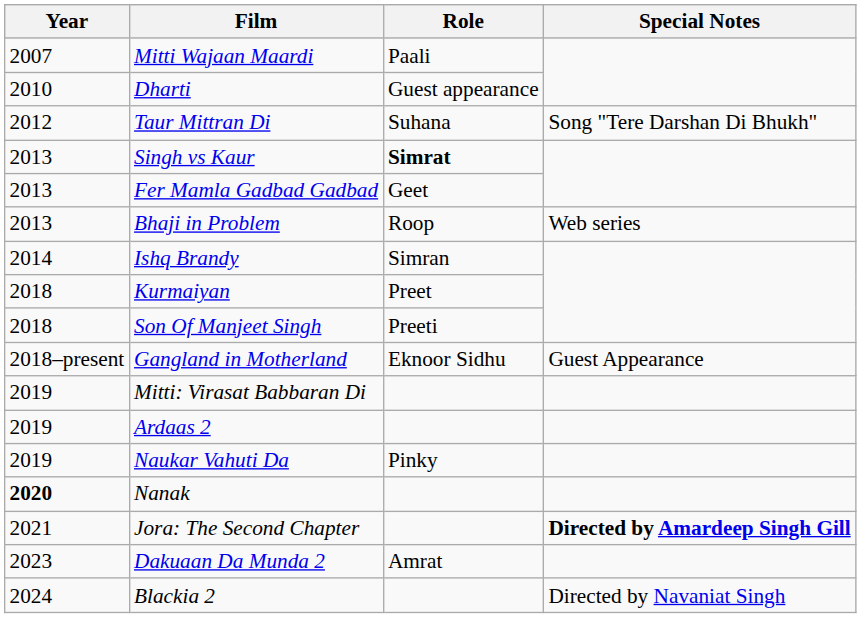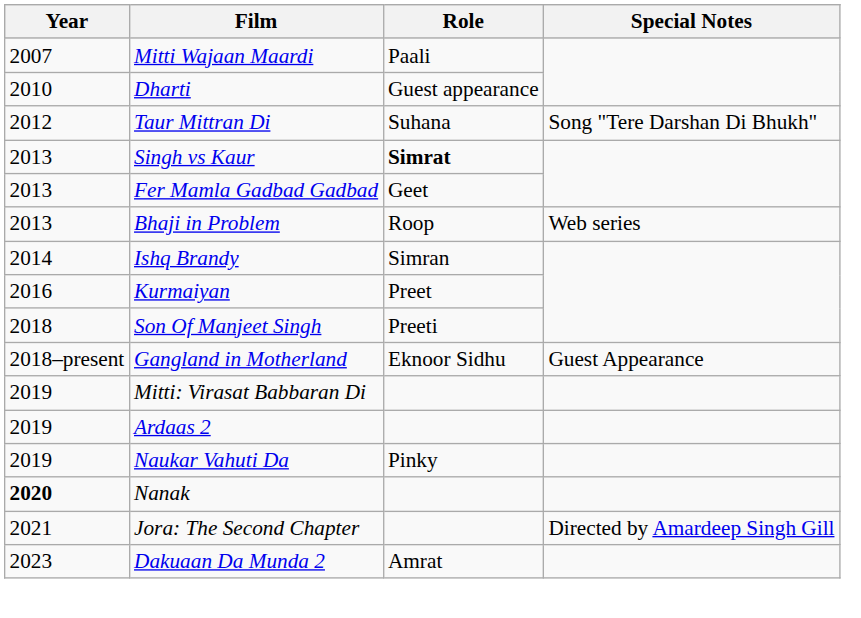 <table class="wikitable">
 <tr style="background:#ccc; text-align:center;">
 <th>Year</th>
 <th>Film</th>
 <th>Role</th>
 <th>Special Notes</th>
 </tr>
 <tr>
 <td>2007</td>
 <td><em><a href='#'>Mitti Wajaan Maardi</a></em></td>
 <td>Paali</td>
 </tr>
 <tr>
 <td>2010</td>
 <td><em><a href='#'>Dharti</a></em></td>
 <td>Guest appearance</td>
 </tr>
 <tr>
 <td>2012</td>
 <td><em><a href='#'>Taur Mittran Di</a></em></td>
 <td>Suhana</td>
 <td>Song "Tere Darshan Di Bhukh"</td>
 </tr>
 <tr>
 <td>2013</td>
 <td><em><a href='#'>Singh vs Kaur</a></em></td>
 <td><strong>Simrat</strong></td>
 </tr>
 <tr>
 <td>2013</td>
 <td><em><a href='#'>Fer Mamla Gadbad Gadbad</a></em></td>
 <td>Geet</td>
 </tr>
 <tr>
 <td>2013</td>
 <td><em><a href='#'>Bhaji in Problem</a></em></td>
 <td>Roop</td>
 <td>Web series</td>
 </tr>
 <tr>
 <td>2014</td>
 <td><em><a href='#'>Ishq Brandy</a></em></td>
 <td>Simran</td>
 </tr>
 <tr>
-<td>2018</td>
+<td>2016</td>
 <td><em><a href='#'>Kurmaiyan</a></em></td>
 <td>Preet</td>
 </tr>
 <tr>
 <td>2018</td>
 <td><em><a href='#'>Son Of Manjeet Singh</a></em></td>
 <td>Preeti</td>
 </tr>
 <tr>
 <td>2018–present</td>
 <td><em><a href='#'>Gangland in Motherland</a></em></td>
 <td>Eknoor Sidhu</td>
 <td>Guest Appearance</td>
 </tr>
 <tr>
 <td>2019</td>
 <td><em>Mitti: Virasat Babbaran Di</em></td>
 <td></td>
 <td></td>
 </tr>
 <tr>
 <td>2019</td>
 <td><em><a href='#'>Ardaas 2</a></em></td>
 <td></td>
 <td></td>
 </tr>
 <tr>
 <td>2019</td>
 <td><em><a href='#'>Naukar Vahuti Da</a></em></td>
 <td>Pinky</td>
 <td></td>
 </tr>
 <tr Web->
 <td><strong>2020</strong></td>
 <td><em>Nanak</em></td>
 <td></td>
 <td></td>
 </tr>
 <tr>
 <td>2021</td>
 <td><em>Jora: The Second Chapter</em></td>
 <td></td>
-<td><strong>Directed by <a href='#'>Amardeep Singh Gill</a></strong></td>
+<td>Directed by <a href='#'>Amardeep Singh Gill</a></td>
 </tr>
 <tr>
 <td>2023</td>
 <td><em><a href='#'>Dakuaan Da Munda 2</a></em></td>
 <td>Amrat</td>
 <td></td>
 </tr>
-<tr>
-<td>2024</td>
-<td><em>Blackia 2</em></td>
-<td></td>
-<td>Directed by <a href='#'>Navaniat Singh</a></td>
-</tr>
 </table>
